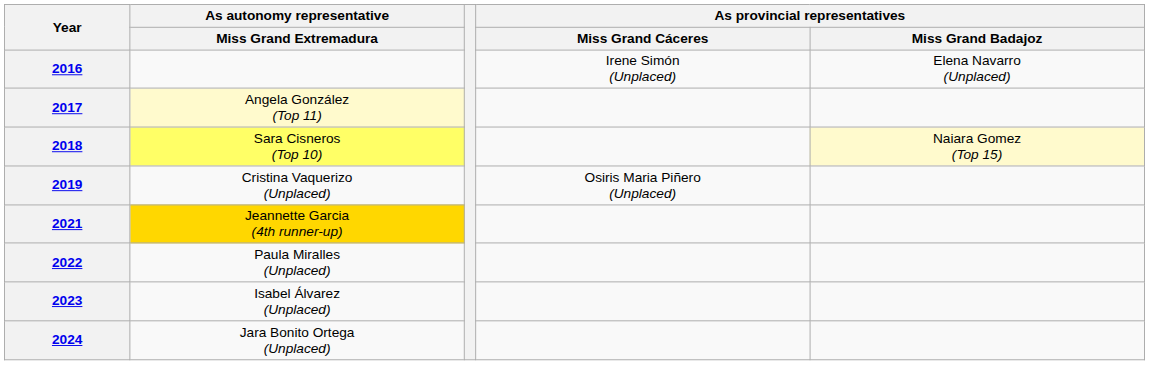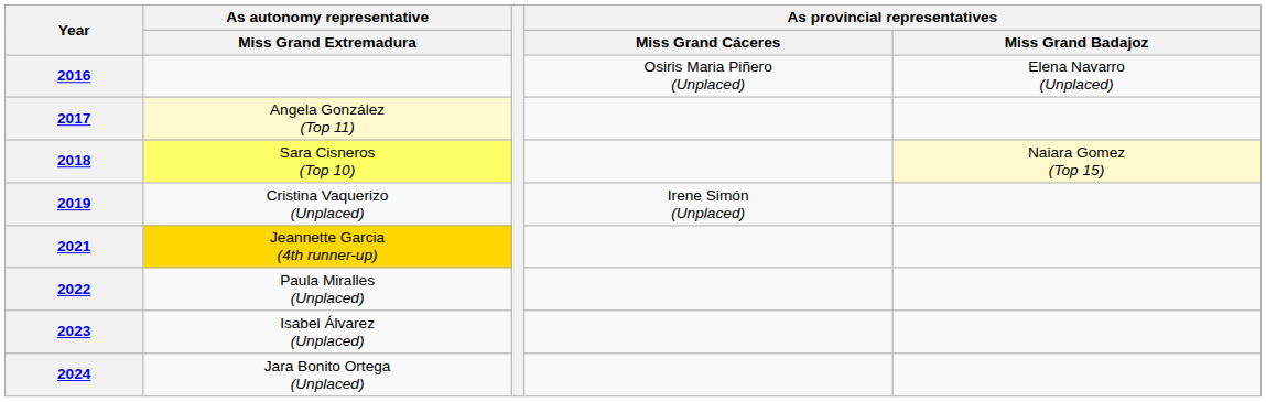 <table class="wikitable" style="text-align:center; font-size:90%; line-height:17px; width:95%;">
 <tr>
 <th style="width:06%;" scope="col" rowspan="2">Year</th>
 <th style="width:06%;" scope="col">As autonomy representative</th>
 <th style="width:0.5%;" scope="col" rowspan="99"></th>
 <th style="width:06%;" scope="col" colspan="2">As provincial representatives</th>
 </tr>
 <tr>
 <th style="width:16%;" scope="col">Miss Grand Extremadura</th>
 <th style="width:16%;" scope="col">Miss Grand Cáceres</th>
 <th style="width:16%;" scope="col">Miss Grand Badajoz</th>
 </tr>
 <tr>
 <th><a href='#'>2016</a></th>
 <td></td>
-<td>Irene Simón<br><em>(Unplaced)</em></td>
+<td>Osiris Maria Piñero<br><em>(Unplaced)</em></td>
 <td>Elena Navarro<br><em>(Unplaced)</em></td>
 </tr>
 <tr>
 <th><a href='#'>2017</a></th>
 <td bgcolor=#FFFACD>Angela González<br><em>(Top 11)</em></td>
 <td></td>
 <td></td>
 </tr>
 <tr>
 <th><a href='#'>2018</a></th>
 <td bgcolor=#FFFF66>Sara Cisneros<br><em>(Top 10)</em></td>
 <td></td>
 <td bgcolor=#FFFACD>Naiara Gomez<br><em>(Top 15)</em></td>
 </tr>
 <tr>
 <th><a href='#'>2019</a></th>
 <td>Cristina Vaquerizo<br><em>(Unplaced)</em></td>
-<td>Osiris Maria Piñero<br><em>(Unplaced)</em></td>
+<td>Irene Simón<br><em>(Unplaced)</em></td>
 <td></td>
 </tr>
 <tr>
 <th><a href='#'>2021</a></th>
 <td bgcolor=gold>Jeannette Garcia<br><em>(4th runner-up)</em></td>
 <td></td>
 <td></td>
 </tr>
 <tr>
 <th><a href='#'>2022</a></th>
 <td>Paula Miralles<br><em>(Unplaced)</em></td>
 <td></td>
 <td></td>
 </tr>
 <tr>
 <th><a href='#'>2023</a></th>
 <td>Isabel Álvarez<br><em>(Unplaced)</em></td>
 <td></td>
 <td></td>
 </tr>
 <tr>
 <th><a href='#'>2024</a></th>
 <td>Jara Bonito Ortega<br><em>(Unplaced)</em></td>
 <td></td>
 <td></td>
 </tr>
 </table>
